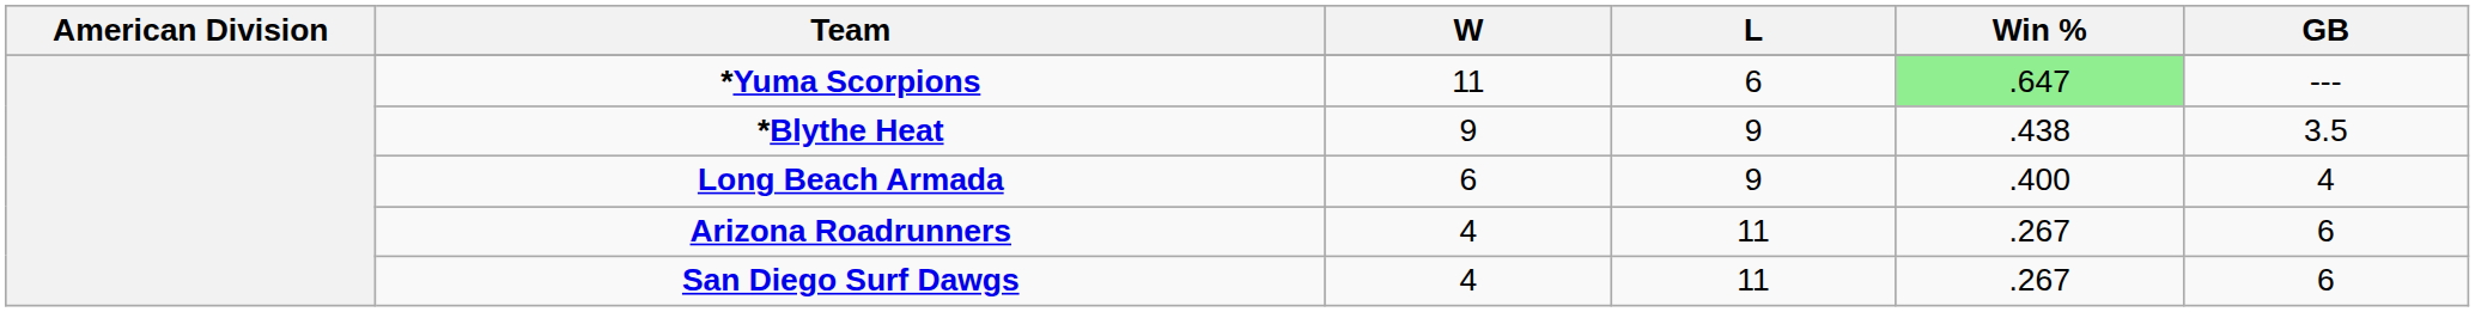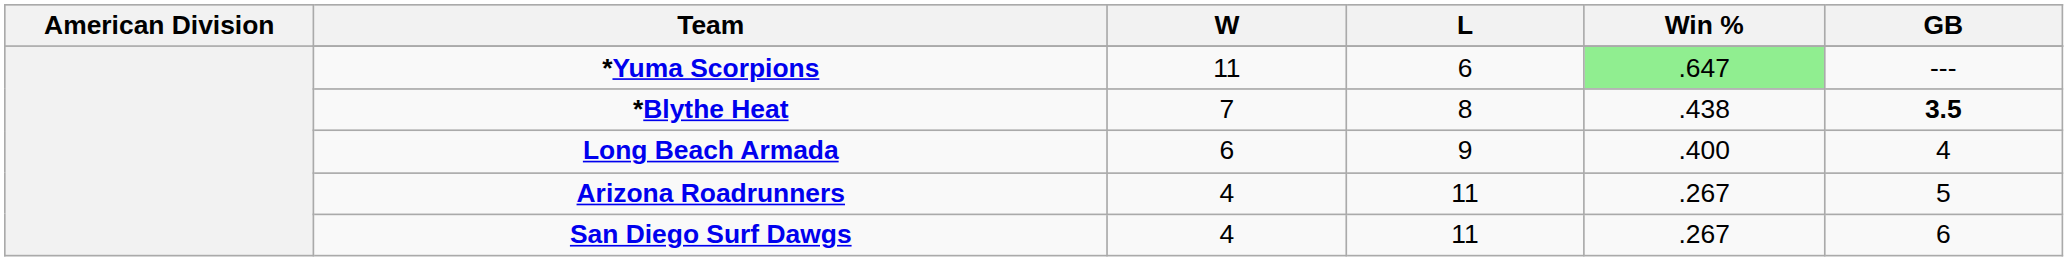 <table class="wikitable">
 <tr>
 <th bgcolor="#DDDDFF" width="3%">American Division</th>
 <th bgcolor="#DDDDFF" width="10%">Team</th>
 <th bgcolor="#DDDDFF" width="3%">W</th>
 <th bgcolor="#DDDDFF" width="3%">L</th>
 <th bgcolor="#DDDDFF" width="3%">Win %</th>
 <th bgcolor="#DDDDFF" width="3%">GB</th>
 </tr>
 <tr>
 <th rowspan="7"></th>
 </tr>
 <tr>
 <td align=center><strong>*<a href='#'>Yuma Scorpions</a></strong></td>
 <td align=center>11</td>
 <td align=center>6</td>
 <td align=center style="background: lightgreen;">.647</td>
 <td align=center>---</td>
 </tr>
 <tr>
 <td align=center><strong>*<a href='#'>Blythe Heat</a></strong></td>
-<td align=center>9</td>
-<td align=center>9</td>
+<td align=center>7</td>
+<td align=center>8</td>
 <td align=center>.438</td>
-<td align=center>3.5</td>
+<td align=center><strong>3.5</strong></td>
 </tr>
 <tr>
 <td align=center><strong><a href='#'>Long Beach Armada</a></strong></td>
 <td align=center>6</td>
 <td align=center>9</td>
 <td align=center>.400</td>
 <td align=center>4</td>
 </tr>
 <tr>
 <td align=center><strong><a href='#'>Arizona Roadrunners</a></strong></td>
 <td align=center>4</td>
 <td align=center>11</td>
 <td align=center>.267</td>
-<td align=center>6</td>
+<td align=center>5</td>
 </tr>
 <tr>
 <td align=center><strong><a href='#'>San Diego Surf Dawgs</a></strong></td>
 <td align=center>4</td>
 <td align=center>11</td>
 <td align=center>.267</td>
 <td align=center>6</td>
 </tr>
 </table>
